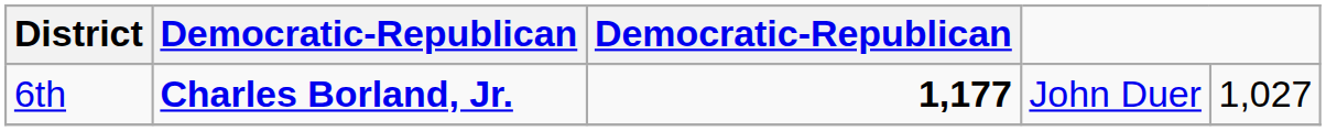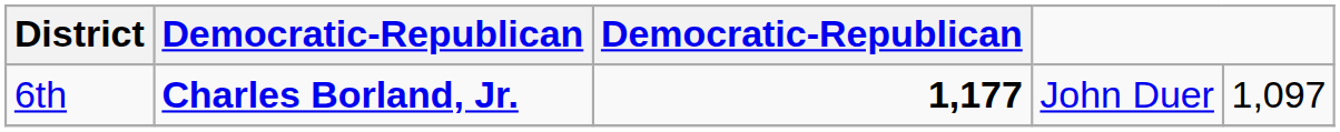 <table class=wikitable>
 <tr bgcolor=lightgrey>
 <th>District</th>
 <th><a href='#'>Democratic-Republican</a></th>
 <th><a href='#'>Democratic-Republican</a></th>
 </tr>
 <tr>
 <td><a href='#'>6th</a></td>
 <td><strong><a href='#'>Charles Borland, Jr.</a></strong></td>
 <td align="right"><strong>1,177</strong></td>
 <td><a href='#'>John Duer</a></td>
-<td align="right">1,027</td>
+<td align="right">1,097</td>
 </tr>
 <tr>
 </tr>
 </table>
